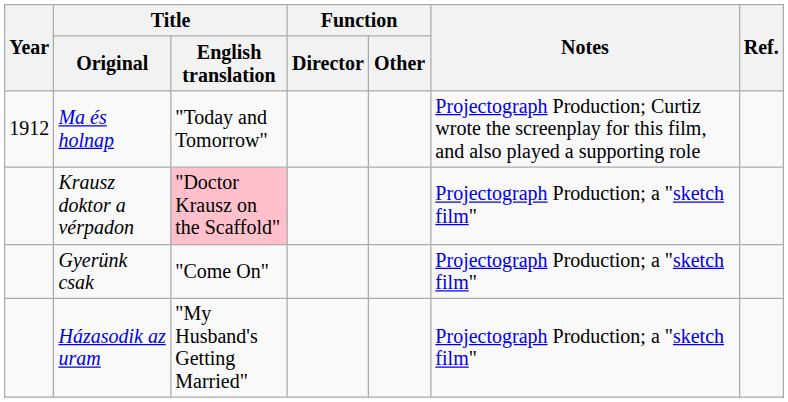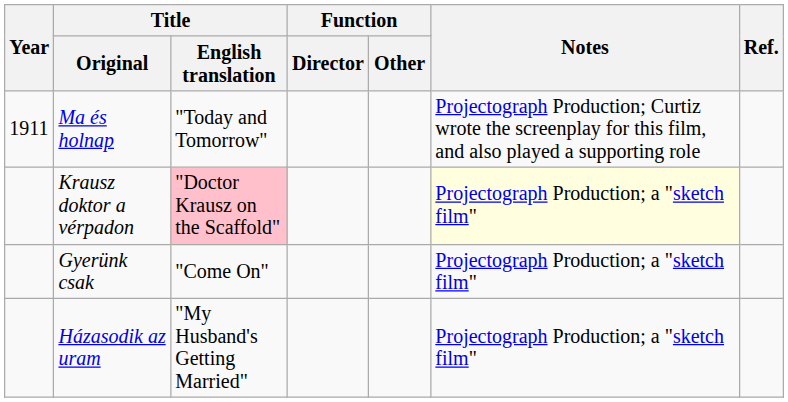 <table class="wikitable sortable sticky-header-multi" width="100%">
 <tr>
 <th scope="col" rowspan="2" width="5%">Year</th>
 <th scope="col" colspan="2">Title</th>
 <th scope="col" colspan="2">Function</th>
 <th scope="col" class="unsortable" rowspan="2">Notes</th>
 <th scope="col" class="unsortable" rowspan="2" width="5%">Ref.</th>
 </tr>
 <tr>
 <th scope="col" width="15%">Original</th>
 <th scope="col" width="15%">English translation</th>
 <th scope="col" width="8%">Director</th>
 <th scope="col" width="8%">Other</th>
 </tr>
 <tr>
-<td scope="row">1912</td>
+<td scope="row">1911</td>
 <td><em><a href='#'>Ma és holnap</a></em></td>
 <td>"Today and Tomorrow"</td>
 <td></td>
 <td></td>
 <td><a href='#'>Projectograph</a> Production; Curtiz wrote the screenplay for this film, and also played a supporting role</td>
 <td align=center></td>
 </tr>
 <tr>
 <td scope="row"></td>
 <td><em>Krausz doktor a vérpadon</em></td>
 <td style="background: pink;">"Doctor Krausz on the Scaffold"</td>
 <td></td>
 <td></td>
-<td><a href='#'>Projectograph</a> Production; a "<a href='#'>sketch film</a>"</td>
+<td style="background: lightyellow;"><a href='#'>Projectograph</a> Production; a "<a href='#'>sketch film</a>"</td>
 <td align=center></td>
 </tr>
 <tr>
 <td scope="row"></td>
 <td><em>Gyerünk csak</em></td>
 <td>"Come On"</td>
 <td></td>
 <td></td>
 <td><a href='#'>Projectograph</a> Production; a "<a href='#'>sketch film</a>"</td>
 <td align=center></td>
 </tr>
 <tr>
 <td scope="row"></td>
 <td><em><a href='#'>Házasodik az uram</a></em></td>
 <td>"My Husband's Getting Married"</td>
 <td></td>
 <td></td>
 <td><a href='#'>Projectograph</a> Production; a "<a href='#'>sketch film</a>"</td>
 <td align=center></td>
 </tr>
 </table>
